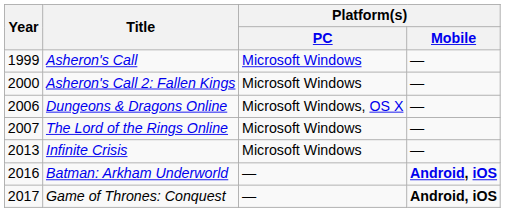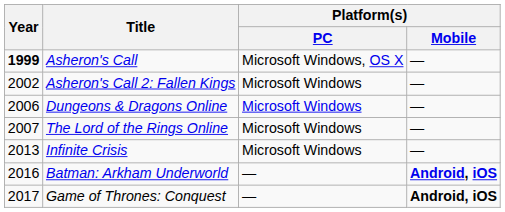 <table class="wikitable sortable">
 <tr>
 <th rowspan="2">Year</th>
 <th rowspan="2">Title</th>
 <th colspan="4">Platform(s)</th>
 </tr>
 <tr>
 <th scope="col"><a href='#'>PC</a></th>
 <th scope="col"><a href='#'>Mobile</a></th>
 </tr>
 <tr>
-<td>1999</td>
+<td><strong>1999</strong></td>
 <td><em><a href='#'>Asheron's Call</a></em></td>
-<td><a href='#'>Microsoft Windows</a></td>
+<td>Microsoft Windows, <a href='#'>OS X</a></td>
 <td>—</td>
 </tr>
 <tr>
-<td>2000</td>
+<td>2002</td>
 <td><em><a href='#'>Asheron's Call 2: Fallen Kings</a></em></td>
 <td>Microsoft Windows</td>
 <td>—</td>
 </tr>
 <tr>
 <td>2006</td>
 <td><em><a href='#'>Dungeons & Dragons Online</a></em></td>
-<td>Microsoft Windows, <a href='#'>OS X</a></td>
+<td><a href='#'>Microsoft Windows</a></td>
 <td>—</td>
 </tr>
 <tr>
 <td>2007</td>
 <td><em><a href='#'>The Lord of the Rings Online</a></em></td>
 <td>Microsoft Windows</td>
 <td>—</td>
 </tr>
 <tr>
 <td>2013</td>
 <td><em><a href='#'>Infinite Crisis</a></em></td>
 <td>Microsoft Windows</td>
 <td>—</td>
 </tr>
 <tr>
 <td>2016</td>
 <td><em><a href='#'>Batman: Arkham Underworld</a></em></td>
 <td>—</td>
 <td><strong><a href='#'>Android</a>, <a href='#'>iOS</a></strong></td>
 </tr>
 <tr>
 <td>2017</td>
 <td><em>Game of Thrones: Conquest</em></td>
 <td>—</td>
 <td><strong>Android, iOS</strong></td>
 </tr>
 </table>
